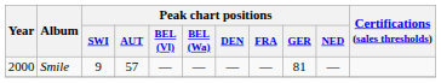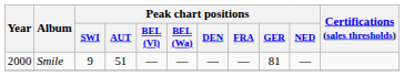 <table class="wikitable" style="text-align:center;">
 <tr>
 <th rowspan="2">Year</th>
 <th rowspan="2">Album</th>
 <th colspan="8">Peak chart positions</th>
 <th rowspan="2"><a href='#'>Certifications</a><br><small>(<a href='#'>sales thresholds</a>)</small></th>
 </tr>
 <tr style="font-size:smaller;">
 <th width="35"><a href='#'>SWI</a> <br></th>
 <th width="35"><a href='#'>AUT</a> <br></th>
 <th width="35"><a href='#'>BEL <br>(Vl)</a> <br></th>
 <th width="35"><a href='#'>BEL <br>(Wa)</a> <br></th>
 <th width="35"><a href='#'>DEN</a> <br></th>
 <th width="35"><a href='#'>FRA</a> <br></th>
 <th width="35"><a href='#'>GER</a> <br></th>
 <th width="35"><a href='#'>NED</a> <br></th>
 </tr>
 <tr>
 <td>2000</td>
 <td align="left"><em>Smile</em></td>
 <td>9</td>
-<td>57</td>
+<td>51</td>
 <td>—</td>
 <td>—</td>
 <td>—</td>
 <td>—</td>
 <td>81</td>
 <td>—</td>
 <td></td>
 </tr>
 <tr>
 </tr>
 </table>
